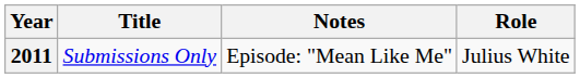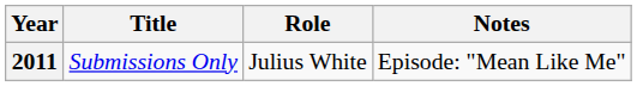 <table class="wikitable plainrowheaders sortable">
 <tr>
 <th scope="col">Year</th>
 <th scope="col">Title</th>
+<th scope="col">Role</th>
 <th class="unsortable">Notes</th>
-<th scope="col">Role</th>
 </tr>
 <tr>
 <th scope="row">2011</th>
 <td><em><a href='#'>Submissions Only</a></em></td>
+<td>Julius White</td>
 <td>Episode: "Mean Like Me"</td>
-<td>Julius White</td>
 </tr>
 </table>
